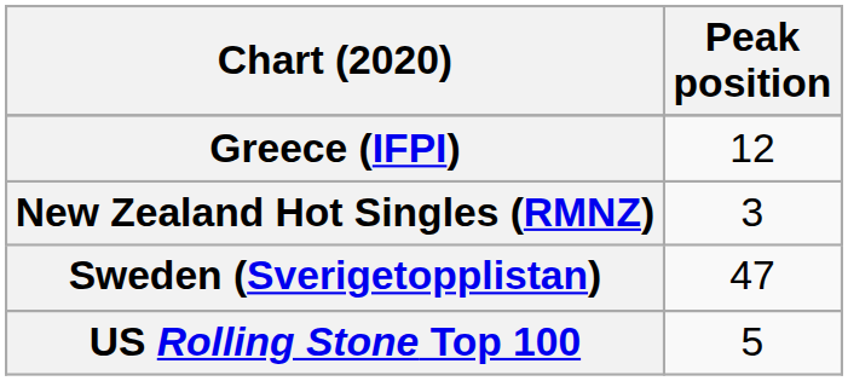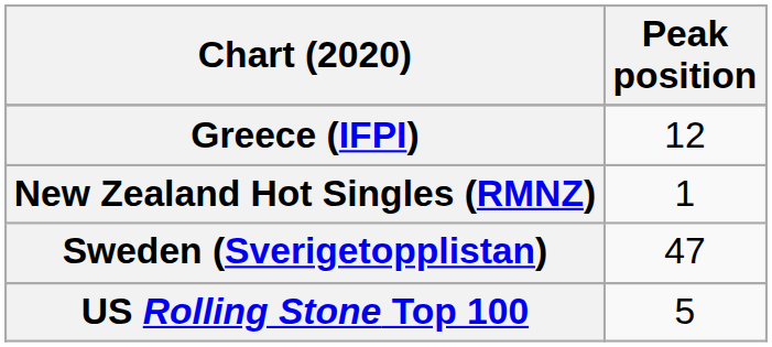 <table class="wikitable sortable plainrowheaders" style="text-align:center">
 <tr>
 <th scope="col">Chart (2020)</th>
 <th scope="col">Peak<br>position</th>
 </tr>
 <tr>
 </tr>
 <tr>
 <th scope="row">Greece (<a href='#'>IFPI</a>)</th>
 <td>12</td>
 </tr>
 <tr>
 <th scope="row">New Zealand Hot Singles (<a href='#'>RMNZ</a>)</th>
-<td>3</td>
+<td>1</td>
 </tr>
 <tr>
 <th scope="row">Sweden (<a href='#'>Sverigetopplistan</a>)</th>
 <td>47</td>
 </tr>
 <tr>
 </tr>
 <tr>
 <th scope="row">US <a href='#'><em>Rolling Stone</em> Top 100</a></th>
 <td>5</td>
 </tr>
 </table>
